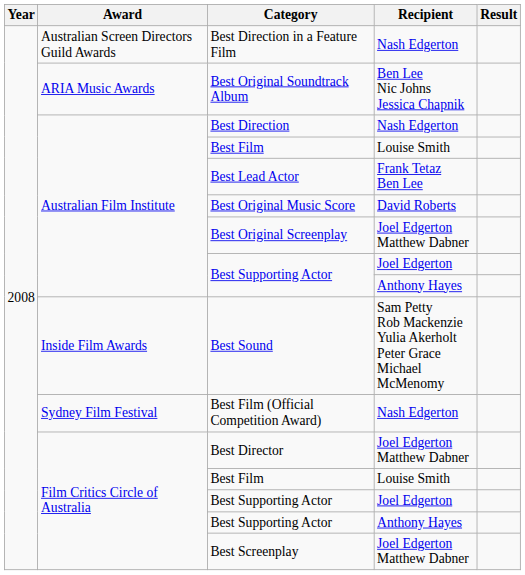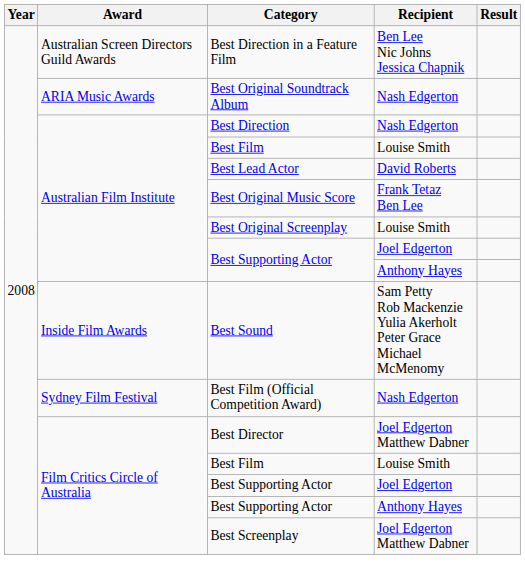 <table class="wikitable sortable">
 <tr>
 <th>Year</th>
 <th>Award</th>
 <th>Category</th>
 <th>Recipient</th>
 <th>Result</th>
 </tr>
 <tr>
 <td rowspan="16">2008</td>
 <td>Australian Screen Directors Guild Awards</td>
 <td>Best Direction in a Feature Film</td>
-<td><a href='#'>Nash Edgerton</a></td>
+<td><a href='#'>Ben Lee</a><br>Nic Johns<br><a href='#'>Jessica Chapnik</a></td>
 <td></td>
 </tr>
 <tr>
 <td><a href='#'>ARIA Music Awards</a></td>
 <td><a href='#'>Best Original Soundtrack Album</a></td>
-<td><a href='#'>Ben Lee</a><br>Nic Johns<br><a href='#'>Jessica Chapnik</a></td>
+<td><a href='#'>Nash Edgerton</a></td>
 <td></td>
 </tr>
 <tr>
 <td rowspan="7"><a href='#'>Australian Film Institute</a></td>
 <td><a href='#'>Best Direction</a></td>
 <td><a href='#'>Nash Edgerton</a></td>
 <td></td>
 </tr>
 <tr>
 <td><a href='#'>Best Film</a></td>
 <td>Louise Smith</td>
 <td></td>
 </tr>
 <tr>
 <td><a href='#'>Best Lead Actor</a></td>
+<td><a href='#'>David Roberts</a></td>
+<td></td>
+</tr>
+<tr>
+<td><a href='#'>Best Original Music Score</a></td>
 <td><a href='#'>Frank Tetaz</a><br><a href='#'>Ben Lee</a></td>
 <td></td>
 </tr>
 <tr>
-<td><a href='#'>Best Original Music Score</a></td>
-<td><a href='#'>David Roberts</a></td>
-<td></td>
-</tr>
-<tr>
 <td><a href='#'>Best Original Screenplay</a></td>
-<td><a href='#'>Joel Edgerton</a><br>Matthew Dabner</td>
+<td>Louise Smith</td>
 <td></td>
 </tr>
 <tr>
 <td rowspan=2><a href='#'>Best Supporting Actor</a></td>
 <td><a href='#'>Joel Edgerton</a></td>
 <td></td>
 </tr>
 <tr>
 <td><a href='#'>Anthony Hayes</a></td>
 <td></td>
 </tr>
 <tr>
 <td><a href='#'>Inside Film Awards</a></td>
 <td><a href='#'>Best Sound</a></td>
 <td>Sam Petty<br>Rob Mackenzie<br>Yulia Akerholt <br>Peter Grace<br>Michael McMenomy</td>
 <td></td>
 </tr>
 <tr>
 <td><a href='#'>Sydney Film Festival</a></td>
 <td>Best Film (Official Competition Award)</td>
 <td><a href='#'>Nash Edgerton</a></td>
 <td></td>
 </tr>
 <tr>
 <td rowspan="5"><a href='#'>Film Critics Circle of Australia</a></td>
 <td>Best Director</td>
 <td><a href='#'>Joel Edgerton</a><br>Matthew Dabner</td>
 <td></td>
 </tr>
 <tr>
 <td>Best Film</td>
 <td>Louise Smith</td>
 <td></td>
 </tr>
 <tr>
 <td>Best Supporting Actor</td>
 <td><a href='#'>Joel Edgerton</a></td>
 <td></td>
 </tr>
 <tr>
 <td>Best Supporting Actor</td>
 <td><a href='#'>Anthony Hayes</a></td>
 <td></td>
 </tr>
 <tr>
 <td>Best Screenplay</td>
 <td><a href='#'>Joel Edgerton</a><br>Matthew Dabner</td>
 <td></td>
 </tr>
 </table>
